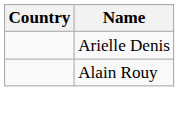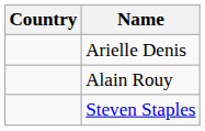 <table class="wikitable">
 <tr>
 <th>Country</th>
 <th>Name</th>
 </tr>
 <tr>
 <td></td>
 <td>Arielle Denis</td>
 </tr>
 <tr>
 <td></td>
 <td>Alain Rouy</td>
 </tr>
+<tr>
+<td></td>
+<td><a href='#'>Steven Staples</a></td>
+</tr>
 </table>
